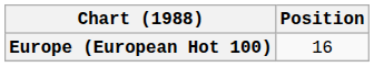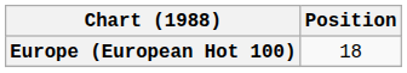 <table class="wikitable sortable plainrowheaders">
 <tr>
 <th>Chart (1988)</th>
 <th align="center">Position</th>
 </tr>
 <tr>
 <th scope="row">Europe (European Hot 100)</th>
-<td align="center">16</td>
+<td align="center">18</td>
 </tr>
 <tr>
 </tr>
 </table>
